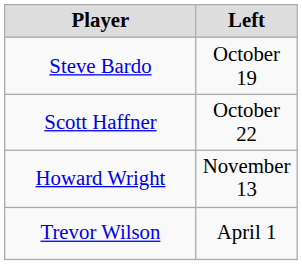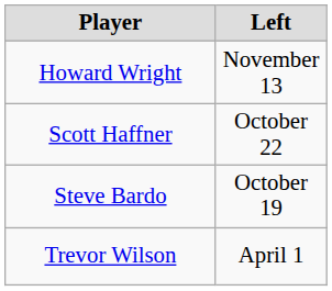 <table class="wikitable" style="text-align: center">
 <tr align="center"  bgcolor="#dddddd">
 <td style="width:140px"><strong>Player</strong></td>
 <td style="width:70px"><strong>Left</strong></td>
 </tr>
 <tr style="height:40px">
-<td><a href='#'>Steve Bardo</a></td>
-<td>October 19</td>
+<td><a href='#'>Howard Wright</a></td>
+<td>November 13</td>
 </tr>
 <tr style="height:40px">
 <td><a href='#'>Scott Haffner</a></td>
 <td>October 22</td>
 </tr>
 <tr style="height:40px">
-<td><a href='#'>Howard Wright</a></td>
-<td>November 13</td>
+<td><a href='#'>Steve Bardo</a></td>
+<td>October 19</td>
 </tr>
 <tr style="height:40px">
 <td><a href='#'>Trevor Wilson</a></td>
 <td>April 1</td>
 </tr>
 </table>
